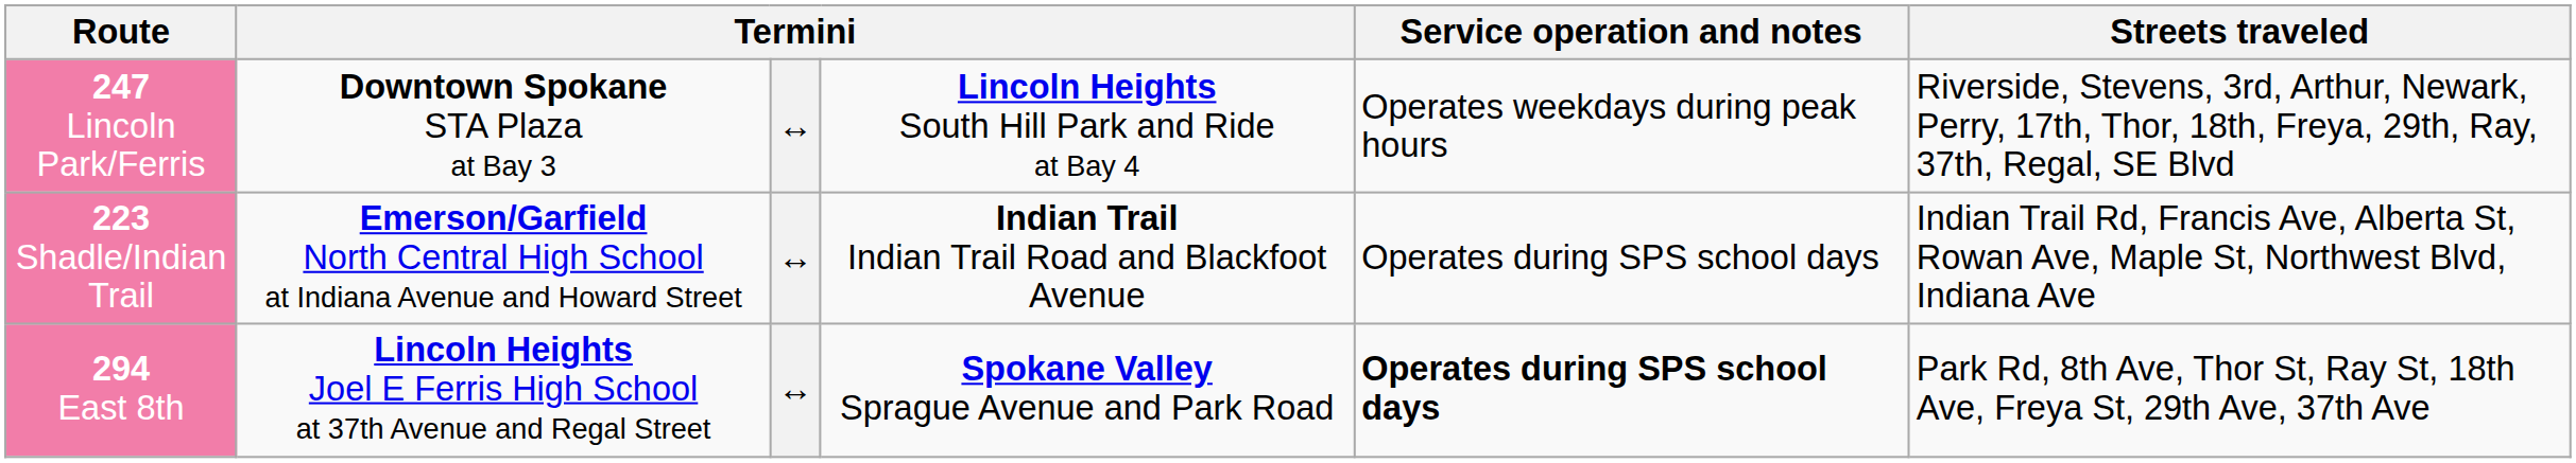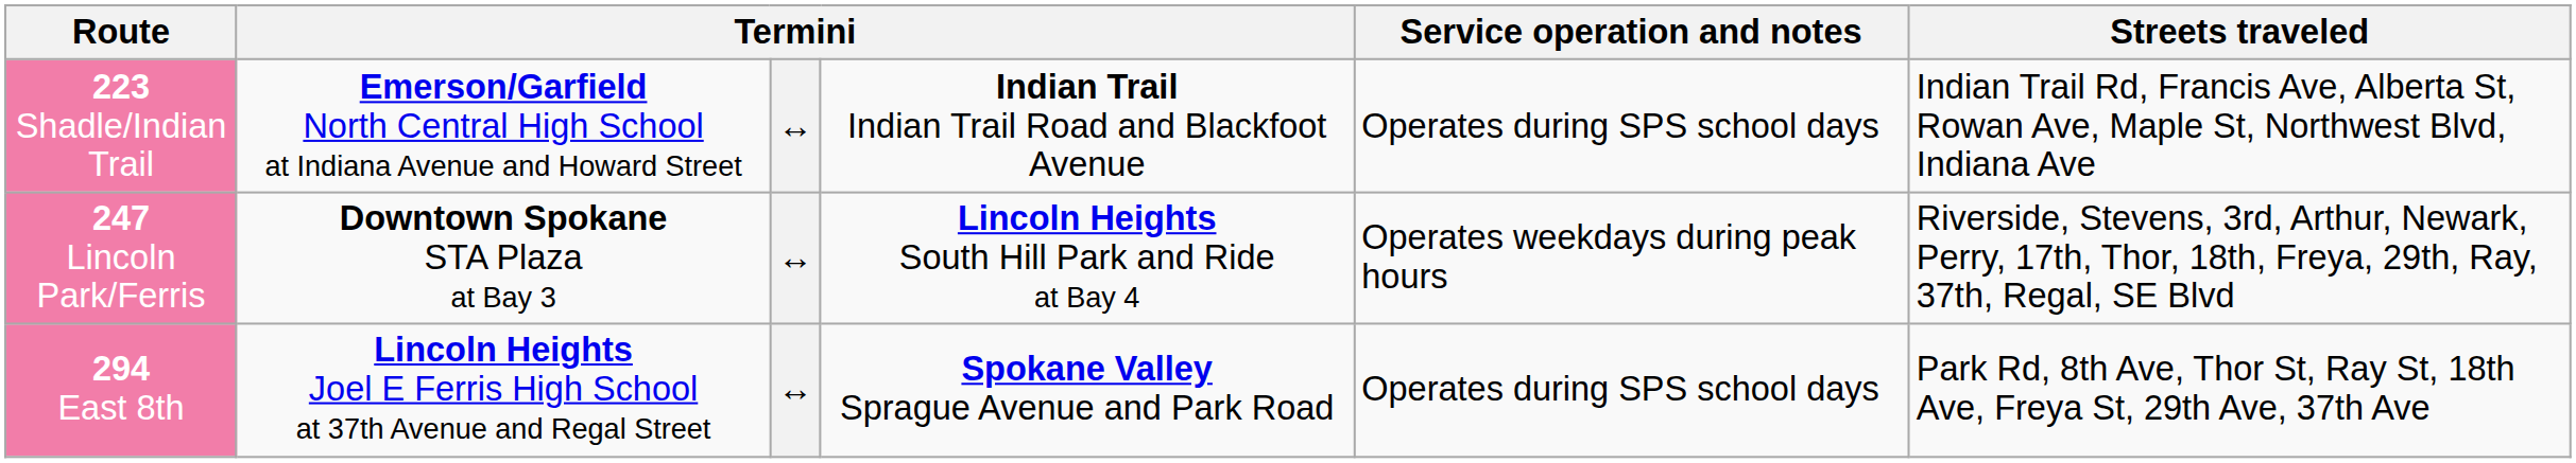 <table class="wikitable" style="font-size: 100%;" text-valign="center" |>
 <tr>
 <th width="100px">Route</th>
 <th colspan="3">Termini</th>
 <th width="250px">Service operation and notes</th>
 <th width="300px">Streets traveled</th>
+</tr>
+<tr>
+<td style="background:#f27da9; color:white" align="center" valign="center"><div><strong>223</strong><br>Shadle/Indian Trail</div></td>
+<td width="240px" align="center" !><strong><a href='#'>Emerson/Garfield</a></strong><br><a href='#'>North Central High School</a><br><small>at Indiana Avenue and Howard Street</small></td>
+<th><span>↔</span></th>
+<td width="240px" align="center" !><strong>Indian Trail</strong><br>Indian Trail Road and Blackfoot Avenue</td>
+<td>Operates during SPS school days</td>
+<td>Indian Trail Rd, Francis Ave, Alberta St, Rowan Ave, Maple St, Northwest Blvd, Indiana Ave</td>
 </tr>
 <tr>
 <td style="background:#f27da9; color:white" align="center" valign="center"><div><strong>247</strong><br>Lincoln Park/Ferris</div></td>
 <td width="240px" align="center" !><strong>Downtown Spokane</strong><br>STA Plaza<br><small>at Bay 3</small></td>
 <th><span>↔</span></th>
 <td width="240px" align="center" !><strong><a href='#'>Lincoln Heights</a></strong><br>South Hill Park and Ride<br><small>at Bay 4</small></td>
 <td>Operates weekdays during peak hours</td>
 <td>Riverside, Stevens, 3rd, Arthur, Newark, Perry, 17th, Thor, 18th, Freya, 29th, Ray, 37th, Regal, SE Blvd</td>
 </tr>
 <tr>
-<td style="background:#f27da9; color:white" align="center" valign="center"><div><strong>223</strong><br>Shadle/Indian Trail</div></td>
-<td width="240px" align="center" !><strong><a href='#'>Emerson/Garfield</a></strong><br><a href='#'>North Central High School</a><br><small>at Indiana Avenue and Howard Street</small></td>
-<th><span>↔</span></th>
-<td width="240px" align="center" !><strong>Indian Trail</strong><br>Indian Trail Road and Blackfoot Avenue</td>
-<td>Operates during SPS school days</td>
-<td>Indian Trail Rd, Francis Ave, Alberta St, Rowan Ave, Maple St, Northwest Blvd, Indiana Ave</td>
-</tr>
-<tr>
 <td style="background:#f27da9; color:white" align="center" valign="center"><div><strong>294</strong><br>East 8th</div></td>
 <td width="240px" align="center" !><strong><a href='#'>Lincoln Heights</a></strong><br><a href='#'>Joel E Ferris High School</a><br><small>at 37th Avenue and Regal Street</small></td>
 <th><span>↔</span></th>
 <td width="240px" align="center" !><strong><a href='#'>Spokane Valley</a></strong><br>Sprague Avenue and Park Road</td>
-<td><strong>Operates during SPS school days</strong></td>
+<td>Operates during SPS school days</td>
 <td>Park Rd, 8th Ave, Thor St, Ray St, 18th Ave, Freya St, 29th Ave, 37th Ave</td>
 </tr>
 </table>
